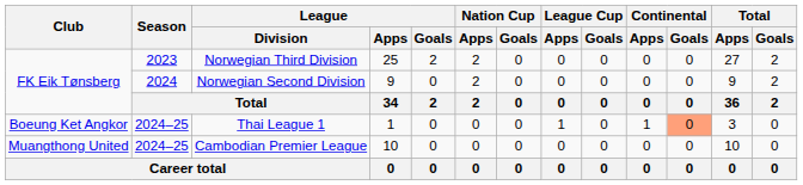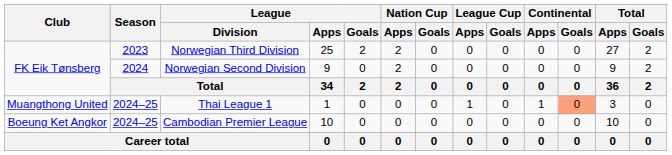 <table class="wikitable" style="text-align:center">
 <tr>
 <th rowspan="2">Club</th>
 <th rowspan="2">Season</th>
 <th colspan="3">League</th>
 <th colspan="2">Nation Cup</th>
 <th colspan="2">League Cup</th>
 <th colspan="2">Continental</th>
 <th colspan="2">Total</th>
 </tr>
 <tr>
 <th>Division</th>
 <th>Apps</th>
 <th>Goals</th>
 <th>Apps</th>
 <th>Goals</th>
 <th>Apps</th>
 <th>Goals</th>
 <th>Apps</th>
 <th>Goals</th>
 <th>Apps</th>
 <th>Goals</th>
 </tr>
 <tr>
 <td rowspan="3"><a href='#'>FK Eik Tønsberg</a></td>
 <td><a href='#'>2023</a></td>
 <td><a href='#'>Norwegian Third Division</a></td>
 <td>25</td>
 <td>2</td>
 <td>2</td>
 <td>0</td>
 <td>0</td>
 <td>0</td>
 <td>0</td>
 <td>0</td>
 <td>27</td>
 <td>2</td>
 </tr>
 <tr>
 <td><a href='#'>2024</a></td>
 <td><a href='#'>Norwegian Second Division</a></td>
 <td>9</td>
 <td>0</td>
 <td>2</td>
 <td>0</td>
 <td>0</td>
 <td>0</td>
 <td>0</td>
 <td>0</td>
 <td>9</td>
 <td>2</td>
 </tr>
 <tr>
 <th colspan="2">Total</th>
 <th>34</th>
 <th>2</th>
 <th>2</th>
 <th>0</th>
 <th>0</th>
 <th>0</th>
 <th>0</th>
 <th>0</th>
 <th>36</th>
 <th>2</th>
 </tr>
 <tr>
-<td><a href='#'>Boeung Ket Angkor</a></td>
+<td><a href='#'>Muangthong United</a></td>
 <td><a href='#'>2024–25</a></td>
 <td><a href='#'>Thai League 1</a></td>
 <td>1</td>
 <td>0</td>
 <td>0</td>
 <td>0</td>
 <td>1</td>
 <td>0</td>
 <td>1</td>
 <td style="background: lightsalmon;">0</td>
 <td>3</td>
 <td>0</td>
 </tr>
 <tr>
-<td><a href='#'>Muangthong United</a></td>
+<td><a href='#'>Boeung Ket Angkor</a></td>
 <td><a href='#'>2024–25</a></td>
 <td><a href='#'>Cambodian Premier League</a></td>
 <td>10</td>
 <td>0</td>
 <td>0</td>
 <td>0</td>
 <td>0</td>
 <td>0</td>
 <td>0</td>
 <td>0</td>
 <td>10</td>
 <td>0</td>
 </tr>
 <tr>
 <th colspan="3">Career total</th>
 <th>0</th>
 <th>0</th>
 <th>0</th>
 <th>0</th>
 <th>0</th>
 <th>0</th>
 <th>0</th>
 <th>0</th>
 <th>0</th>
 <th>0</th>
 </tr>
 </table>
